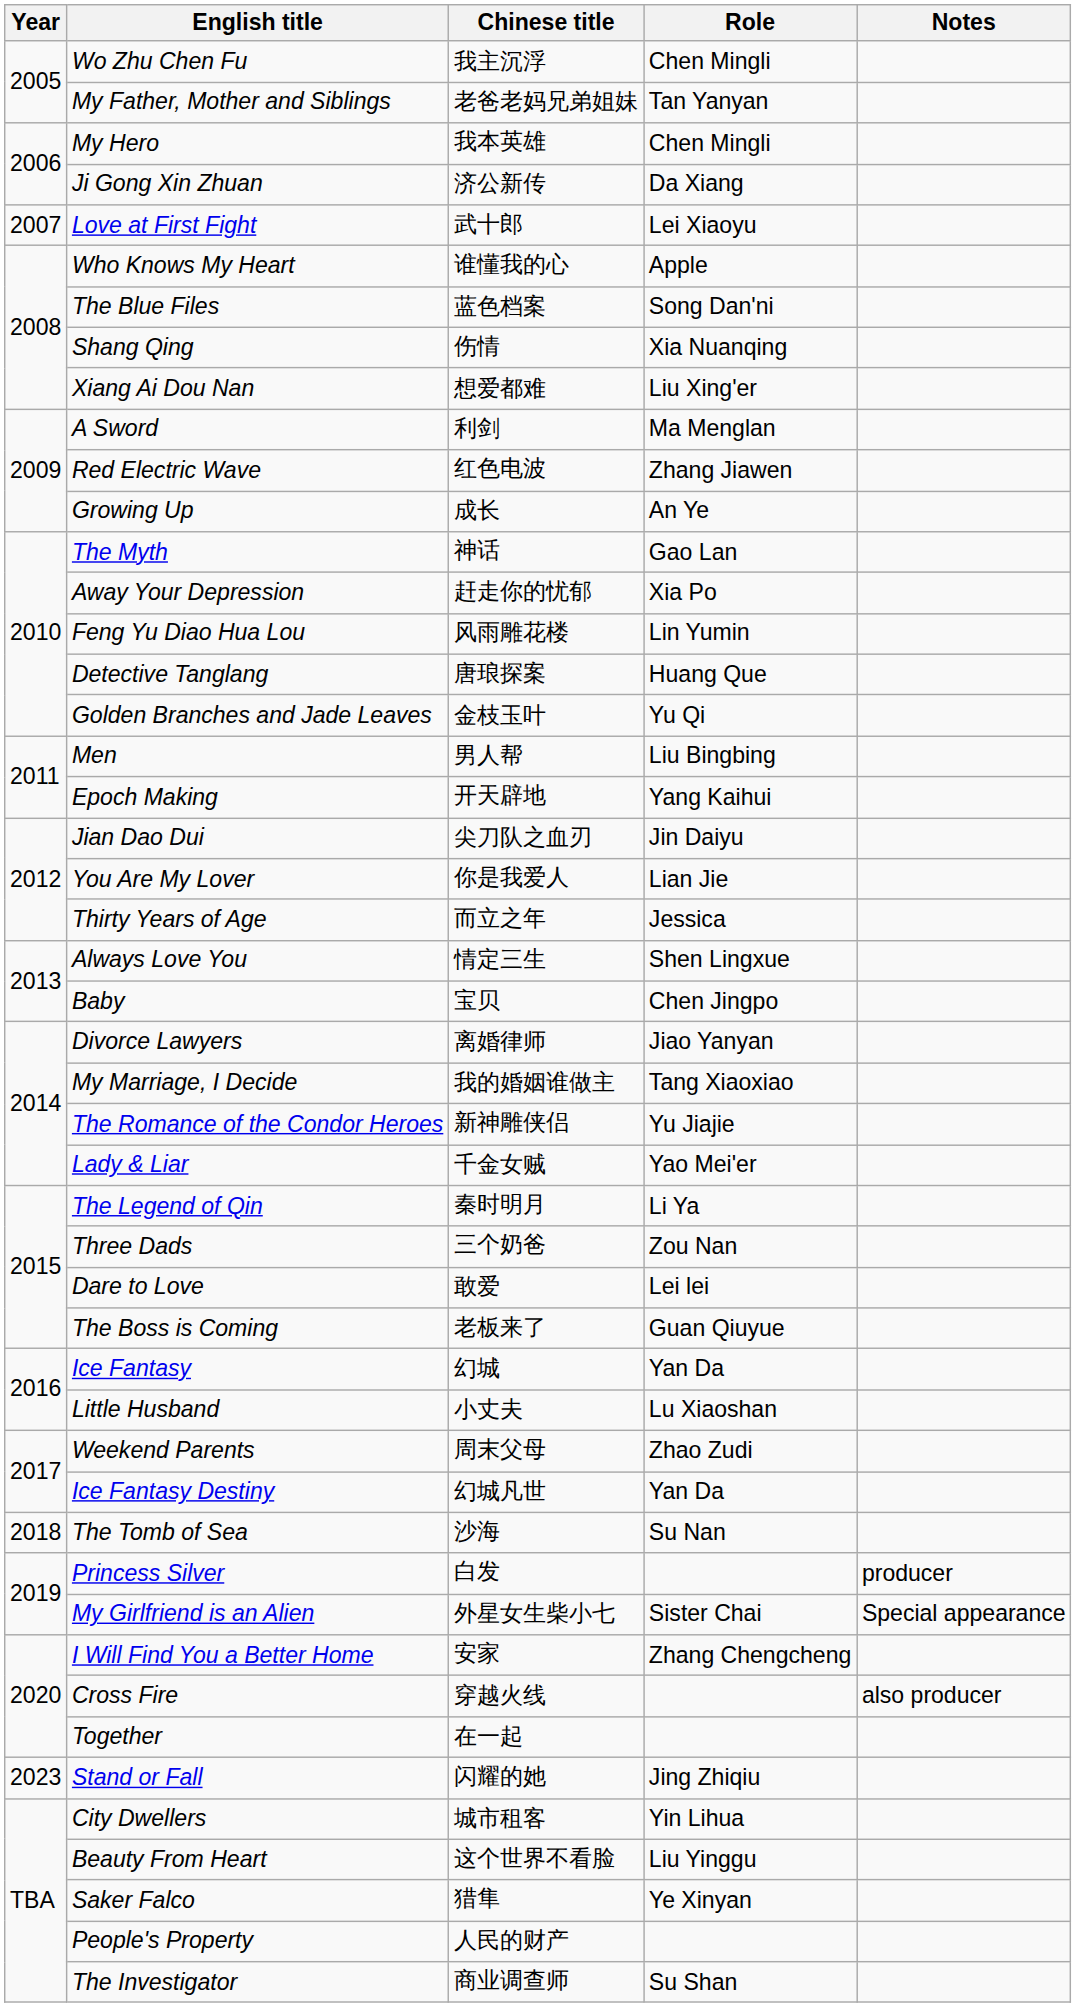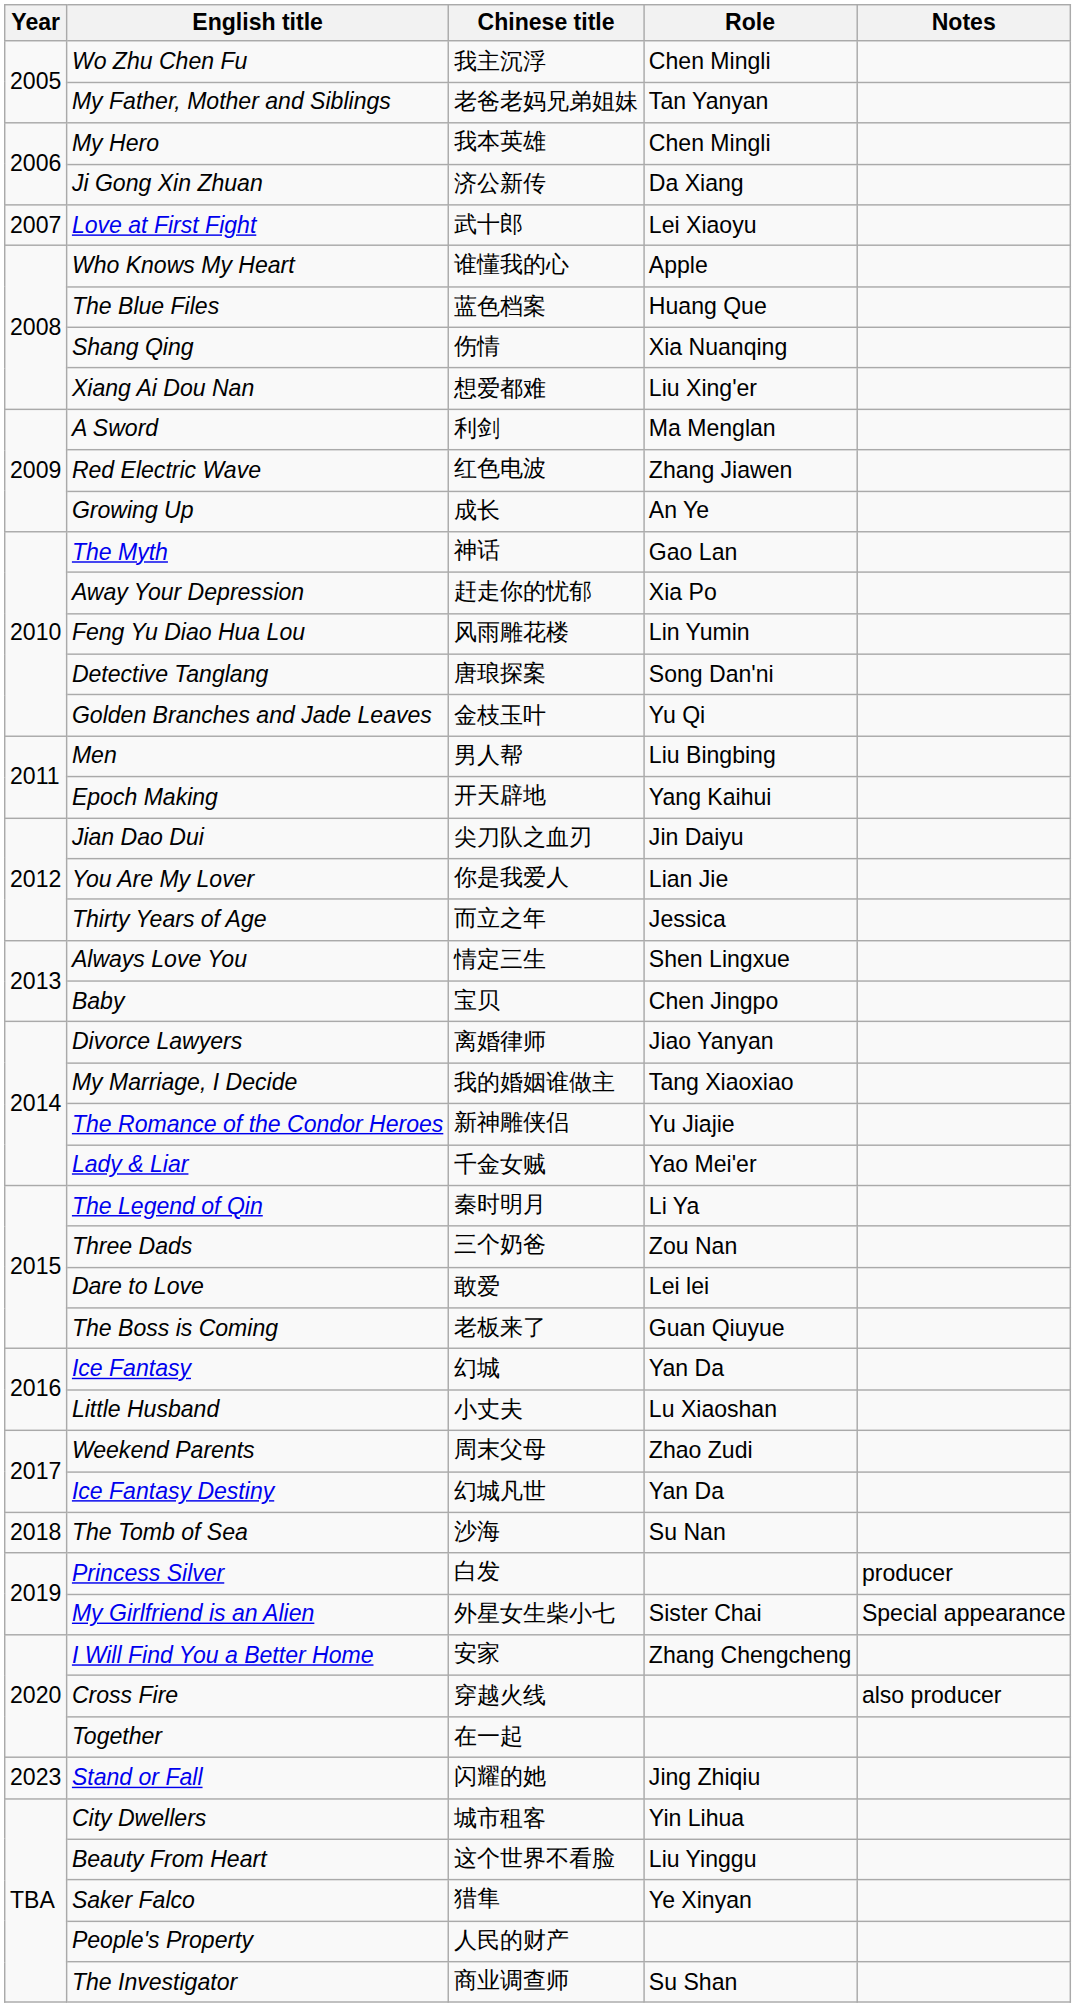 <table class="wikitable sortable">
 <tr>
 <th>Year</th>
 <th>English title</th>
 <th>Chinese title</th>
 <th>Role</th>
 <th class="unsortable">Notes</th>
 </tr>
 <tr>
 <td rowspan=2>2005</td>
 <td><em>Wo Zhu Chen Fu</em></td>
 <td>我主沉浮</td>
 <td>Chen Mingli</td>
 <td></td>
 </tr>
 <tr>
 <td><em>My Father, Mother and Siblings</em></td>
 <td>老爸老妈兄弟姐妹</td>
 <td>Tan Yanyan</td>
 <td></td>
 </tr>
 <tr>
 <td rowspan=2>2006</td>
 <td><em>My Hero</em></td>
 <td>我本英雄</td>
 <td>Chen Mingli</td>
 <td></td>
 </tr>
 <tr>
 <td><em>Ji Gong Xin Zhuan</em></td>
 <td>济公新传</td>
 <td>Da Xiang</td>
 <td></td>
 </tr>
 <tr>
 <td>2007</td>
 <td><em><a href='#'>Love at First Fight</a></em></td>
 <td>武十郎</td>
 <td>Lei Xiaoyu</td>
 <td></td>
 </tr>
 <tr>
 <td rowspan=4>2008</td>
 <td><em>Who Knows My Heart</em></td>
 <td>谁懂我的心</td>
 <td>Apple</td>
 <td></td>
 </tr>
 <tr>
 <td><em>The Blue Files</em></td>
 <td>蓝色档案</td>
-<td>Song Dan'ni</td>
+<td>Huang Que</td>
 <td></td>
 </tr>
 <tr>
 <td><em>Shang Qing</em></td>
 <td>伤情</td>
 <td>Xia Nuanqing</td>
 <td></td>
 </tr>
 <tr>
 <td><em>Xiang Ai Dou Nan</em></td>
 <td>想爱都难</td>
 <td>Liu Xing'er</td>
 <td></td>
 </tr>
 <tr>
 <td rowspan=3>2009</td>
 <td><em>A Sword</em></td>
 <td>利剑</td>
 <td>Ma Menglan</td>
 <td></td>
 </tr>
 <tr>
 <td><em>Red Electric Wave</em></td>
 <td>红色电波</td>
 <td>Zhang Jiawen</td>
 <td></td>
 </tr>
 <tr>
 <td><em>Growing Up</em></td>
 <td>成长</td>
 <td>An Ye</td>
 <td></td>
 </tr>
 <tr>
 <td rowspan=5>2010</td>
 <td><em><a href='#'>The Myth</a></em></td>
 <td>神话</td>
 <td>Gao Lan</td>
 <td></td>
 </tr>
 <tr>
 <td><em>Away Your Depression</em></td>
 <td>赶走你的忧郁</td>
 <td>Xia Po</td>
 <td></td>
 </tr>
 <tr>
 <td><em>Feng Yu Diao Hua Lou</em></td>
 <td>风雨雕花楼</td>
 <td>Lin Yumin</td>
 <td></td>
 </tr>
 <tr>
 <td><em>Detective Tanglang</em></td>
 <td>唐琅探案</td>
-<td>Huang Que</td>
+<td>Song Dan'ni</td>
 <td></td>
 </tr>
 <tr>
 <td><em>Golden Branches and Jade Leaves</em></td>
 <td>金枝玉叶</td>
 <td>Yu Qi</td>
 <td></td>
 </tr>
 <tr>
 <td rowspan=2>2011</td>
 <td><em>Men</em></td>
 <td>男人帮</td>
 <td>Liu Bingbing</td>
 <td></td>
 </tr>
 <tr>
 <td><em>Epoch Making</em></td>
 <td>开天辟地</td>
 <td>Yang Kaihui</td>
 <td></td>
 </tr>
 <tr>
 <td rowspan=3>2012</td>
 <td><em>Jian Dao Dui</em></td>
 <td>尖刀队之血刃</td>
 <td>Jin Daiyu</td>
 <td></td>
 </tr>
 <tr>
 <td><em>You Are My Lover</em></td>
 <td>你是我爱人</td>
 <td>Lian Jie</td>
 <td></td>
 </tr>
 <tr>
 <td><em>Thirty Years of Age</em></td>
 <td>而立之年</td>
 <td>Jessica</td>
 <td></td>
 </tr>
 <tr>
 <td rowspan=2>2013</td>
 <td><em>Always Love You</em></td>
 <td>情定三生</td>
 <td>Shen Lingxue</td>
 <td></td>
 </tr>
 <tr>
 <td><em>Baby</em></td>
 <td>宝贝</td>
 <td>Chen Jingpo</td>
 <td></td>
 </tr>
 <tr>
 <td rowspan=4>2014</td>
 <td><em>Divorce Lawyers</em></td>
 <td>离婚律师</td>
 <td>Jiao Yanyan</td>
 <td></td>
 </tr>
 <tr>
 <td><em>My Marriage, I Decide</em></td>
 <td>我的婚姻谁做主</td>
 <td>Tang Xiaoxiao</td>
 <td></td>
 </tr>
 <tr>
 <td><em><a href='#'>The Romance of the Condor Heroes</a></em></td>
 <td>新神雕侠侣</td>
 <td>Yu Jiajie</td>
 <td></td>
 </tr>
 <tr>
 <td><em><a href='#'>Lady & Liar</a></em></td>
 <td>千金女贼</td>
 <td>Yao Mei'er</td>
 <td></td>
 </tr>
 <tr>
 <td rowspan=4>2015</td>
 <td><em><a href='#'>The Legend of Qin</a></em></td>
 <td>秦时明月</td>
 <td>Li Ya</td>
 <td></td>
 </tr>
 <tr>
 <td><em>Three Dads</em></td>
 <td>三个奶爸</td>
 <td>Zou Nan</td>
 <td></td>
 </tr>
 <tr>
 <td><em>Dare to Love</em></td>
 <td>敢爱</td>
 <td>Lei lei</td>
 <td></td>
 </tr>
 <tr>
 <td><em>The Boss is Coming</em></td>
 <td>老板来了</td>
 <td>Guan Qiuyue</td>
 <td></td>
 </tr>
 <tr>
 <td rowspan=2>2016</td>
 <td><em><a href='#'>Ice Fantasy</a></em></td>
 <td>幻城</td>
 <td>Yan Da</td>
 <td></td>
 </tr>
 <tr>
 <td><em>Little Husband</em></td>
 <td>小丈夫</td>
 <td>Lu Xiaoshan</td>
 <td></td>
 </tr>
 <tr>
 <td rowspan=2>2017</td>
 <td><em>Weekend Parents</em></td>
 <td>周末父母</td>
 <td>Zhao Zudi</td>
 <td></td>
 </tr>
 <tr>
 <td><em><a href='#'>Ice Fantasy Destiny</a></em></td>
 <td>幻城凡世</td>
 <td>Yan Da</td>
 <td></td>
 </tr>
 <tr>
 <td rowspan=1>2018</td>
 <td><em>The Tomb of Sea</em></td>
 <td>沙海</td>
 <td>Su Nan</td>
 <td></td>
 </tr>
 <tr>
 <td rowspan=2>2019</td>
 <td><em><a href='#'>Princess Silver</a></em></td>
 <td>白发</td>
 <td></td>
 <td>producer</td>
 </tr>
 <tr>
 <td><em><a href='#'>My Girlfriend is an Alien</a></em></td>
 <td>外星女生柴小七</td>
 <td>Sister Chai</td>
 <td>Special appearance</td>
 </tr>
 <tr>
 <td rowspan="3">2020</td>
 <td><em><a href='#'>I Will Find You a Better Home</a></em></td>
 <td>安家</td>
 <td>Zhang Chengcheng</td>
 <td></td>
 </tr>
 <tr>
 <td><em>Cross Fire</em></td>
 <td>穿越火线</td>
 <td></td>
 <td>also producer</td>
 </tr>
 <tr>
 <td><em>Together</em></td>
 <td>在一起</td>
 <td></td>
 <td></td>
 </tr>
 <tr>
 <td>2023</td>
 <td><em><a href='#'>Stand or Fall</a></em></td>
 <td>闪耀的她</td>
 <td>Jing Zhiqiu</td>
 <td></td>
 </tr>
 <tr>
 <td rowspan=5>TBA</td>
 <td><em>City Dwellers</em></td>
 <td>城市租客</td>
 <td>Yin Lihua</td>
 <td></td>
 </tr>
 <tr>
 <td><em>Beauty From Heart</em></td>
 <td>这个世界不看脸</td>
 <td>Liu Yinggu</td>
 <td></td>
 </tr>
 <tr>
 <td><em>Saker Falco</em></td>
 <td>猎隼</td>
 <td>Ye Xinyan</td>
 <td></td>
 </tr>
 <tr>
 <td><em>People's Property</em></td>
 <td>人民的财产</td>
 <td></td>
 <td></td>
 </tr>
 <tr>
 <td><em>The Investigator</em></td>
 <td>商业调查师</td>
 <td>Su Shan</td>
 <td></td>
 </tr>
 </table>
